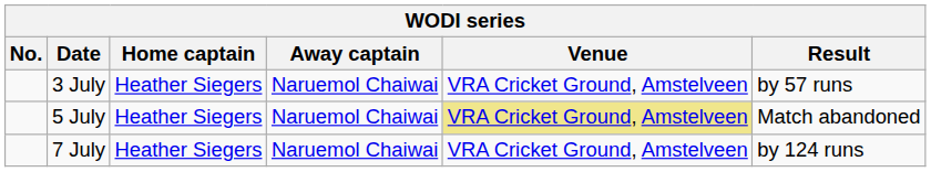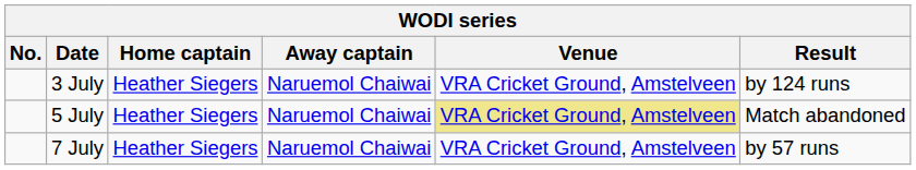 <table class="wikitable">
 <tr>
 <th colspan="9">WODI series</th>
 </tr>
 <tr>
 <th>No.</th>
 <th>Date</th>
 <th>Home captain</th>
 <th>Away captain</th>
 <th>Venue</th>
 <th>Result</th>
 </tr>
 <tr>
 <td></td>
 <td>3 July</td>
 <td><a href='#'>Heather Siegers</a></td>
 <td><a href='#'>Naruemol Chaiwai</a></td>
 <td><a href='#'>VRA Cricket Ground</a>, <a href='#'>Amstelveen</a></td>
-<td> by 57 runs</td>
+<td> by 124 runs</td>
 </tr>
 <tr>
 <td></td>
 <td>5 July</td>
 <td><a href='#'>Heather Siegers</a></td>
 <td><a href='#'>Naruemol Chaiwai</a></td>
 <td style="background: khaki;"><a href='#'>VRA Cricket Ground</a>, <a href='#'>Amstelveen</a></td>
 <td>Match abandoned</td>
 </tr>
 <tr>
 <td></td>
 <td>7 July</td>
 <td><a href='#'>Heather Siegers</a></td>
 <td><a href='#'>Naruemol Chaiwai</a></td>
 <td><a href='#'>VRA Cricket Ground</a>, <a href='#'>Amstelveen</a></td>
-<td> by 124 runs</td>
+<td> by 57 runs</td>
 </tr>
 </table>
